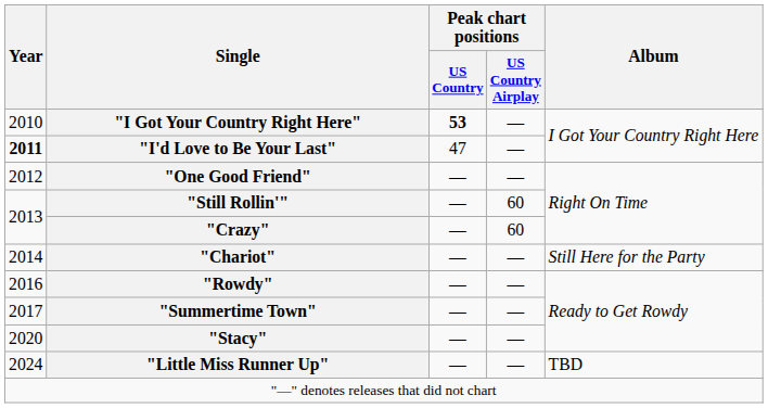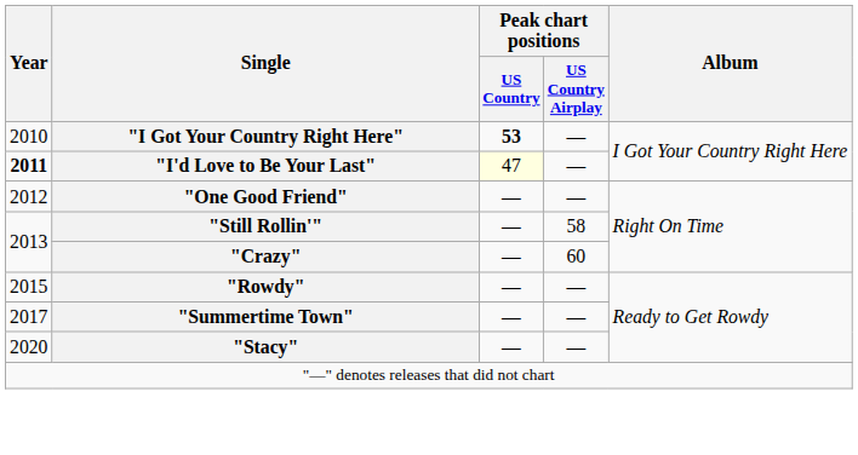 <table class="wikitable plainrowheaders" style="text-align:center;">
 <tr>
 <th rowspan="2">Year</th>
 <th rowspan="2" style="width:22em;">Single</th>
 <th colspan="2">Peak chart<br>positions</th>
 <th rowspan="2">Album</th>
 </tr>
 <tr style="font-size:smaller;">
 <th width="45"><a href='#'>US Country</a><br></th>
 <th width="45"><a href='#'>US Country Airplay</a></th>
 </tr>
 <tr>
 <td>2010</td>
 <th scope="row">"I Got Your Country Right Here"</th>
 <td><strong>53</strong></td>
 <td>—</td>
 <td align="left" rowspan="2"><em>I Got Your Country Right Here</em></td>
 </tr>
 <tr>
 <td><strong>2011</strong></td>
 <th scope="row">"I'd Love to Be Your Last"</th>
-<td>47</td>
+<td style="background: lightyellow;">47</td>
 <td>—</td>
 </tr>
 <tr>
 <td>2012</td>
 <th scope="row">"One Good Friend"</th>
 <td>—</td>
 <td>—</td>
 <td align="left" rowspan="3"><em>Right On Time</em></td>
 </tr>
 <tr>
 <td rowspan="2">2013</td>
 <th scope="row">"Still Rollin'"</th>
 <td>—</td>
-<td>60</td>
+<td>58</td>
 </tr>
 <tr>
 <th scope="row">"Crazy"</th>
 <td>—</td>
 <td>60</td>
 </tr>
 <tr>
-<td>2014</td>
-<th scope="row">"Chariot"</th>
-<td>—</td>
-<td>—</td>
-<td align="left"><em>Still Here for the Party</em></td>
-</tr>
-<tr>
-<td>2016</td>
+<td>2015</td>
 <th scope="row">"Rowdy"</th>
 <td>—</td>
 <td>—</td>
 <td align="left" rowspan="3"><em>Ready to Get Rowdy</em></td>
 </tr>
 <tr>
 <td>2017</td>
 <th scope="row">"Summertime Town"</th>
 <td>—</td>
 <td>—</td>
 </tr>
 <tr>
 <td>2020</td>
 <th scope="row">"Stacy"</th>
 <td>—</td>
 <td>—</td>
 </tr>
 <tr>
-<td>2024</td>
-<th scope="row">"Little Miss Runner Up"</th>
-<td>—</td>
-<td>—</td>
-<td align="left">TBD</td>
-</tr>
-<tr>
 <td colspan="5" style="font-size:85%">"—" denotes releases that did not chart</td>
 </tr>
 </table>
